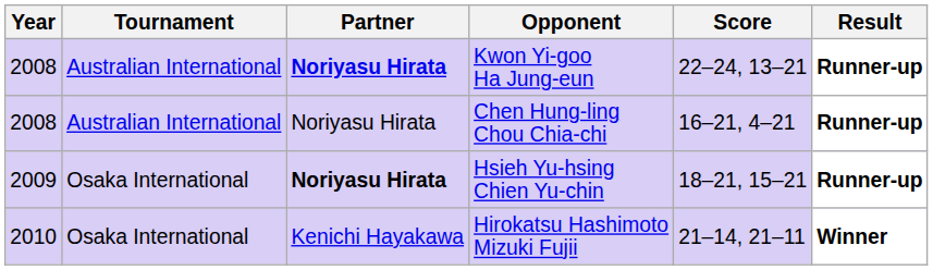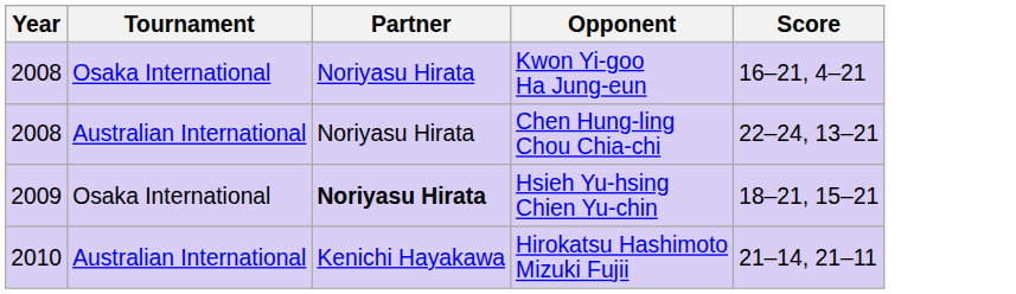 <table class="sortable wikitable" style="font-size: 90%;">
 <tr>
 <th>Year</th>
 <th>Tournament</th>
 <th>Partner</th>
 <th>Opponent</th>
 <th>Score</th>
-<th>Result</th>
 </tr>
 <tr style="background:#D8CEF6">
 <td align="center">2008</td>
-<td align="left"><a href='#'>Australian International</a></td>
-<td align="left"><strong> <a href='#'>Noriyasu Hirata</a></strong></td>
+<td align="left"><a href='#'>Osaka International</a></td>
+<td align="left"> <a href='#'>Noriyasu Hirata</a></td>
 <td align="left"> <a href='#'>Kwon Yi-goo</a> <br>  <a href='#'>Ha Jung-eun</a></td>
-<td align="left">22–24, 13–21</td>
-<td style="text-align:left; background:white"> <strong>Runner-up</strong></td>
+<td align="left">16–21, 4–21</td>
 </tr>
 <tr style="background:#D8CEF6">
 <td align="center">2008</td>
 <td align="left"><a href='#'>Australian International</a></td>
 <td align="left"> Noriyasu Hirata</td>
 <td align="left"> <a href='#'>Chen Hung-ling</a> <br>  <a href='#'>Chou Chia-chi</a></td>
-<td align="left">16–21, 4–21</td>
-<td style="text-align:left; background:white"> <strong>Runner-up</strong></td>
+<td align="left">22–24, 13–21</td>
 </tr>
 <tr style="background:#D8CEF6">
 <td align="center">2009</td>
 <td align="left">Osaka International</td>
 <td align="left"><strong> Noriyasu Hirata</strong></td>
 <td align="left"> <a href='#'>Hsieh Yu-hsing</a> <br>  <a href='#'>Chien Yu-chin</a></td>
 <td align="left">18–21, 15–21</td>
-<td style="text-align:left; background:white"> <strong>Runner-up</strong></td>
 </tr>
 <tr style="background:#D8CEF6">
 <td align="center">2010</td>
-<td align="left">Osaka International</td>
+<td align="left"><a href='#'>Australian International</a></td>
 <td align="left"> <a href='#'>Kenichi Hayakawa</a></td>
 <td align="left"> <a href='#'>Hirokatsu Hashimoto</a> <br>  <a href='#'>Mizuki Fujii</a></td>
 <td align="left">21–14, 21–11</td>
-<td style="text-align:left; background:white"> <strong>Winner</strong></td>
 </tr>
 </table>
